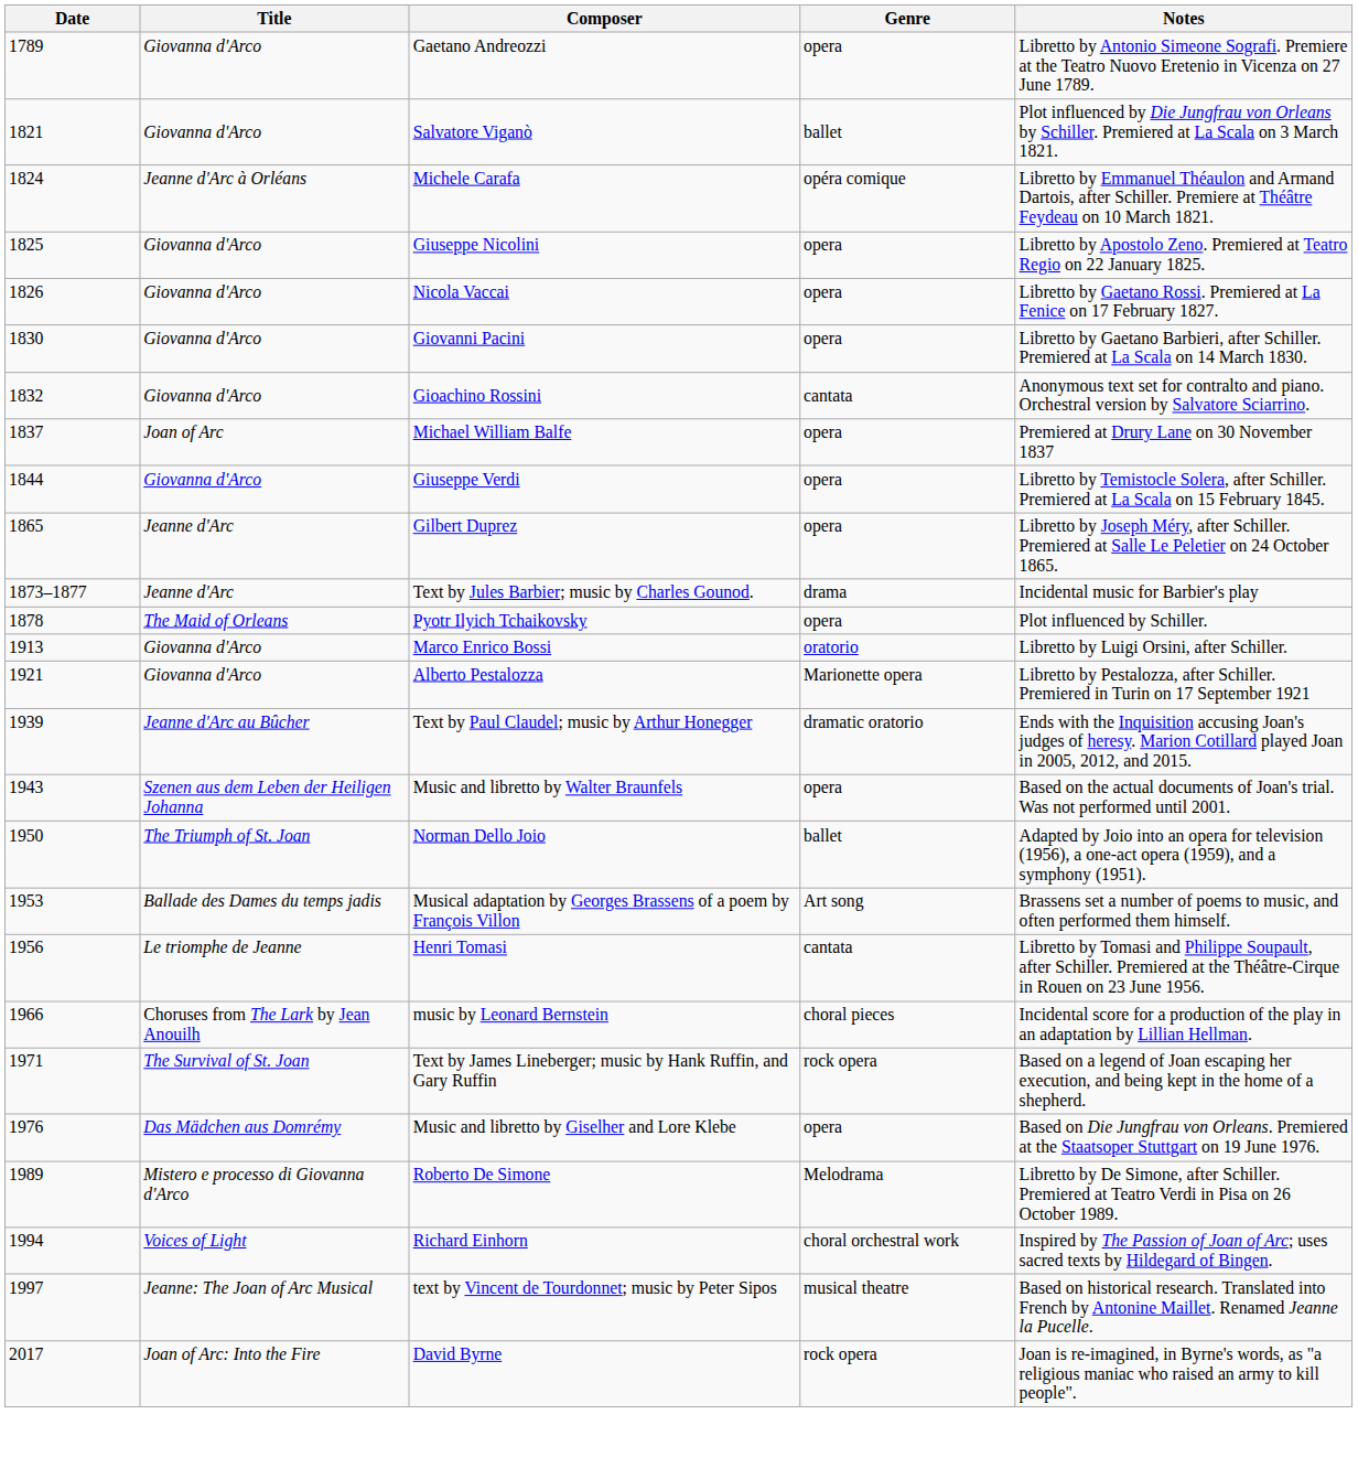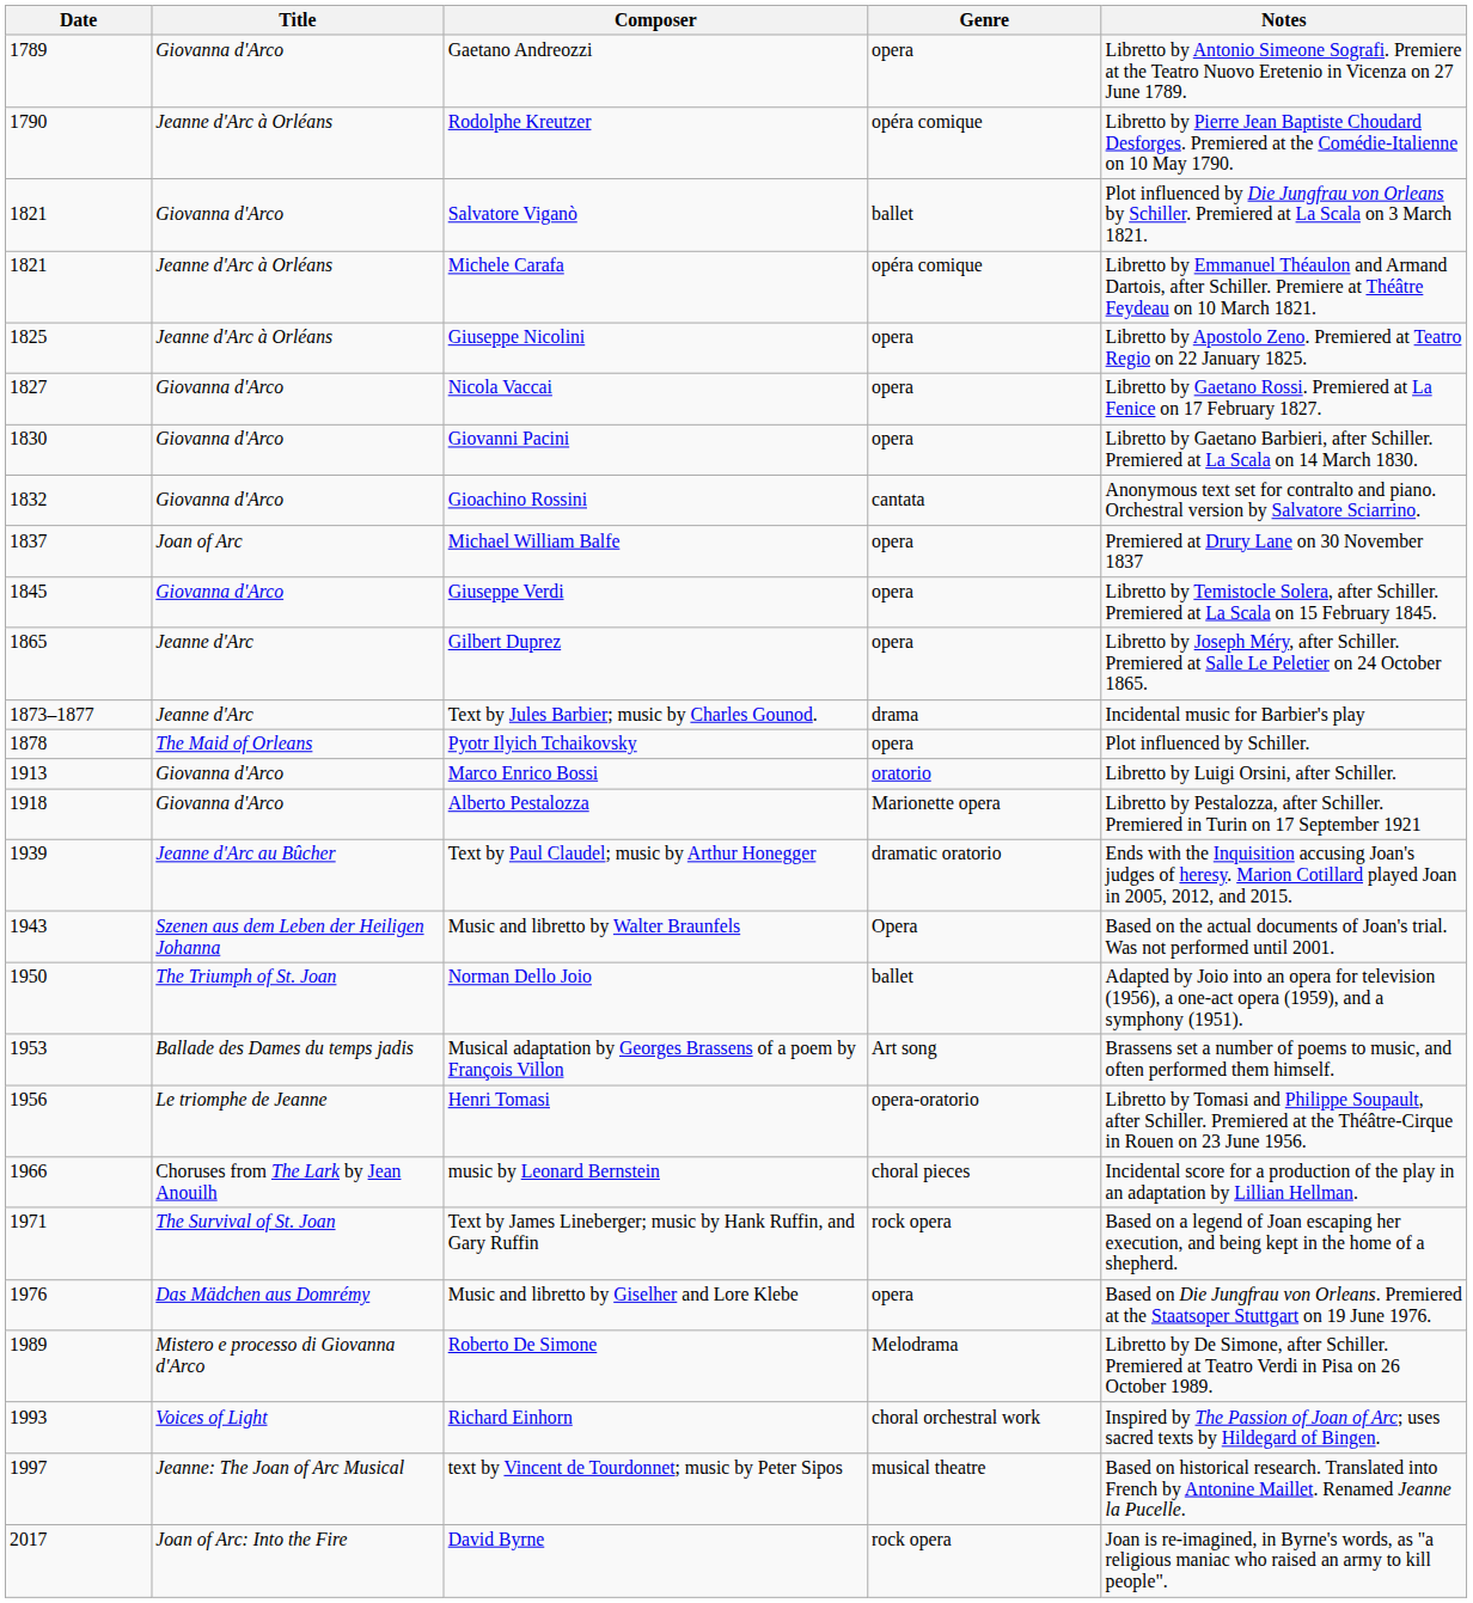 <table class="wikitable sortable">
 <tr>
 <th width="10%">Date</th>
 <th width="20%">Title</th>
 <th width="29%">Composer</th>
 <th width="16%">Genre</th>
 <th width="25%">Notes</th>
 </tr>
 <tr valign="top">
 <td>1789</td>
 <td><em>Giovanna d'Arco</em></td>
 <td>Gaetano Andreozzi</td>
 <td>opera</td>
 <td>Libretto by <a href='#'>Antonio Simeone Sografi</a>. Premiere at the Teatro Nuovo Eretenio in Vicenza on 27 June 1789.</td>
 </tr>
+<tr valign="top">
+<td>1790</td>
+<td><em>Jeanne d'Arc à Orléans</em></td>
+<td><a href='#'>Rodolphe Kreutzer</a></td>
+<td>opéra comique</td>
+<td>Libretto by <a href='#'>Pierre Jean Baptiste Choudard Desforges</a>. Premiered at the <a href='#'>Comédie-Italienne</a> on 10 May 1790.</td>
+</tr>
 <tr>
 <td>1821</td>
 <td><em>Giovanna d'Arco</em></td>
 <td><a href='#'>Salvatore Viganò</a></td>
 <td>ballet</td>
 <td>Plot influenced by <em><a href='#'>Die Jungfrau von Orleans</a></em> by <a href='#'>Schiller</a>. Premiered at <a href='#'>La Scala</a> on 3 March 1821.</td>
 </tr>
 <tr valign="top">
-<td>1824</td>
+<td>1821</td>
 <td><em>Jeanne d'Arc à Orléans</em></td>
 <td><a href='#'>Michele Carafa</a></td>
 <td>opéra comique</td>
 <td>Libretto by <a href='#'>Emmanuel Théaulon</a> and Armand Dartois, after Schiller. Premiere at <a href='#'>Théâtre Feydeau</a> on 10 March 1821.</td>
 </tr>
 <tr valign="top">
 <td>1825</td>
-<td><em>Giovanna d'Arco</em></td>
+<td><em>Jeanne d'Arc à Orléans</em></td>
 <td><a href='#'>Giuseppe Nicolini</a></td>
 <td>opera</td>
 <td>Libretto by <a href='#'>Apostolo Zeno</a>. Premiered at <a href='#'>Teatro Regio</a> on 22 January 1825.</td>
 </tr>
 <tr valign="top">
-<td>1826</td>
+<td>1827</td>
 <td><em>Giovanna d'Arco</em></td>
 <td><a href='#'>Nicola Vaccai</a></td>
 <td>opera</td>
 <td>Libretto by <a href='#'>Gaetano Rossi</a>. Premiered at <a href='#'>La Fenice</a> on 17 February 1827.</td>
 </tr>
 <tr valign="top">
 <td>1830</td>
 <td><em>Giovanna d'Arco</em></td>
 <td><a href='#'>Giovanni Pacini</a></td>
 <td>opera</td>
 <td>Libretto by Gaetano Barbieri, after Schiller. Premiered at <a href='#'>La Scala</a> on 14 March 1830.</td>
 </tr>
 <tr>
 <td>1832</td>
 <td><em>Giovanna d'Arco</em></td>
 <td><a href='#'>Gioachino Rossini</a></td>
 <td>cantata</td>
 <td>Anonymous text set for contralto and piano. Orchestral version by <a href='#'>Salvatore Sciarrino</a>.</td>
 </tr>
 <tr valign="top">
 <td>1837</td>
 <td><em>Joan of Arc</em></td>
 <td><a href='#'>Michael William Balfe</a></td>
 <td>opera</td>
 <td>Premiered at <a href='#'>Drury Lane</a> on 30 November 1837</td>
 </tr>
 <tr valign="top">
-<td>1844</td>
+<td>1845</td>
 <td><em><a href='#'>Giovanna d'Arco</a></em></td>
 <td><a href='#'>Giuseppe Verdi</a></td>
 <td>opera</td>
 <td>Libretto by <a href='#'>Temistocle Solera</a>, after Schiller. Premiered at <a href='#'>La Scala</a> on 15 February 1845.</td>
 </tr>
 <tr valign="top">
 <td>1865</td>
 <td><em>Jeanne d'Arc</em></td>
 <td><a href='#'>Gilbert Duprez</a></td>
 <td>opera</td>
 <td>Libretto by <a href='#'>Joseph Méry</a>, after Schiller. Premiered at <a href='#'>Salle Le Peletier</a> on 24 October 1865.</td>
 </tr>
 <tr valign="top">
 <td>1873–1877</td>
 <td><em>Jeanne d'Arc</em></td>
 <td>Text by <a href='#'>Jules Barbier</a>; music by <a href='#'>Charles Gounod</a>.</td>
 <td>drama</td>
 <td>Incidental music for Barbier's play</td>
 </tr>
 <tr valign="top">
 <td>1878</td>
 <td><em><a href='#'>The Maid of Orleans</a></em></td>
 <td><a href='#'>Pyotr Ilyich Tchaikovsky</a></td>
 <td>opera</td>
 <td>Plot influenced by Schiller.</td>
 </tr>
 <tr valign="top">
 <td>1913</td>
 <td><em>Giovanna d'Arco</em></td>
 <td><a href='#'>Marco Enrico Bossi</a></td>
 <td><a href='#'>oratorio</a></td>
 <td>Libretto by Luigi Orsini, after Schiller.</td>
 </tr>
 <tr valign="top">
-<td>1921</td>
+<td>1918</td>
 <td><em>Giovanna d'Arco</em></td>
 <td><a href='#'>Alberto Pestalozza</a></td>
 <td>Marionette opera</td>
 <td>Libretto by Pestalozza, after Schiller. Premiered in Turin on 17 September 1921</td>
 </tr>
 <tr valign="top">
 <td>1939</td>
 <td><em><a href='#'>Jeanne d'Arc au Bûcher</a></em></td>
 <td>Text by <a href='#'>Paul Claudel</a>; music by <a href='#'>Arthur Honegger</a></td>
 <td>dramatic oratorio</td>
 <td>Ends with the <a href='#'>Inquisition</a> accusing Joan's judges of <a href='#'>heresy</a>. <a href='#'>Marion Cotillard</a> played Joan in 2005, 2012, and 2015.</td>
 </tr>
 <tr valign="top">
 <td>1943</td>
 <td><em><a href='#'>Szenen aus dem Leben der Heiligen Johanna</a></em></td>
 <td>Music and libretto by <a href='#'>Walter Braunfels</a></td>
-<td>opera</td>
+<td>Opera</td>
 <td>Based on the actual documents of Joan's trial. Was not performed until 2001.</td>
 </tr>
 <tr valign="top">
 <td>1950</td>
 <td><em><a href='#'>The Triumph of St. Joan</a></em></td>
 <td><a href='#'>Norman Dello Joio</a></td>
 <td>ballet</td>
 <td>Adapted by Joio into an opera for television (1956), a one-act opera (1959), and a symphony (1951).</td>
 </tr>
 <tr valign="top">
 <td>1953</td>
 <td><em>Ballade des Dames du temps jadis</em></td>
 <td>Musical adaptation by <a href='#'>Georges Brassens</a> of a poem by <a href='#'>François Villon</a></td>
 <td>Art song</td>
 <td>Brassens set a number of poems to music, and often performed them himself.</td>
 </tr>
 <tr valign="top">
 <td>1956</td>
 <td><em>Le triomphe de Jeanne</em></td>
 <td><a href='#'>Henri Tomasi</a></td>
-<td>cantata</td>
+<td>opera-oratorio</td>
 <td>Libretto by Tomasi and <a href='#'>Philippe Soupault</a>, after Schiller. Premiered at the Théâtre-Cirque in Rouen on 23 June 1956.</td>
 </tr>
 <tr valign="top">
 <td>1966</td>
 <td>Choruses from <em><a href='#'>The Lark</a></em> by <a href='#'>Jean Anouilh</a></td>
 <td>music by <a href='#'>Leonard Bernstein</a></td>
 <td>choral pieces</td>
 <td>Incidental score for a production of the play in an adaptation by <a href='#'>Lillian Hellman</a>.</td>
 </tr>
 <tr valign="top">
 <td>1971</td>
 <td><em><a href='#'>The Survival of St. Joan</a></em></td>
 <td>Text by James Lineberger; music by Hank Ruffin, and Gary Ruffin</td>
 <td>rock opera</td>
 <td>Based on a legend of Joan escaping her execution, and being kept in the home of a shepherd.</td>
 </tr>
 <tr valign="top">
 <td>1976</td>
 <td><em><a href='#'>Das Mädchen aus Domrémy</a></em></td>
 <td>Music and libretto by <a href='#'>Giselher</a> and Lore Klebe</td>
 <td>opera</td>
 <td>Based on <em>Die Jungfrau von Orleans</em>. Premiered at the <a href='#'>Staatsoper Stuttgart</a> on 19 June 1976.</td>
 </tr>
 <tr valign="top">
 <td>1989</td>
 <td><em>Mistero e processo di Giovanna d'Arco</em></td>
 <td><a href='#'>Roberto De Simone</a></td>
 <td>Melodrama</td>
 <td>Libretto by De Simone, after Schiller. Premiered at Teatro Verdi in Pisa on 26 October 1989.</td>
 </tr>
 <tr valign="top">
-<td>1994</td>
+<td>1993</td>
 <td><em><a href='#'>Voices of Light</a></em></td>
 <td><a href='#'>Richard Einhorn</a></td>
 <td>choral orchestral work</td>
 <td>Inspired by <em><a href='#'>The Passion of Joan of Arc</a></em>; uses sacred texts by <a href='#'>Hildegard of Bingen</a>.</td>
 </tr>
 <tr valign="top">
 <td>1997</td>
 <td><em>Jeanne: The Joan of Arc Musical</em></td>
 <td>text by <a href='#'>Vincent de Tourdonnet</a>; music by Peter Sipos</td>
 <td>musical theatre</td>
 <td>Based on historical research. Translated into French by <a href='#'>Antonine Maillet</a>. Renamed <em>Jeanne la Pucelle</em>.</td>
 </tr>
 <tr valign="top">
 <td>2017</td>
 <td><em>Joan of Arc: Into the Fire</em></td>
 <td><a href='#'>David Byrne</a></td>
 <td>rock opera</td>
 <td>Joan is re-imagined, in Byrne's words, as "a religious maniac who raised an army to kill people".</td>
 </tr>
 </table>
